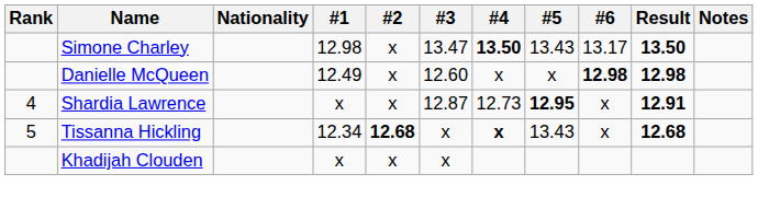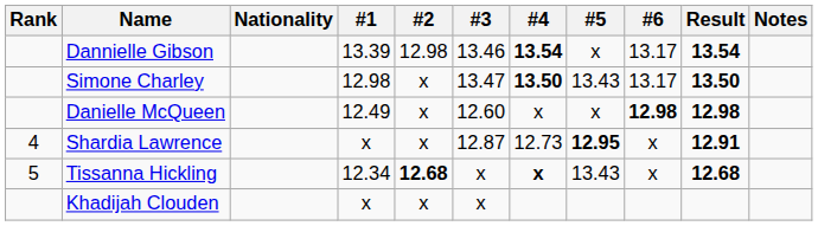 <table class="wikitable sortable" style="text-align:center">
 <tr>
 <th>Rank</th>
 <th>Name</th>
 <th>Nationality</th>
 <th>#1</th>
 <th>#2</th>
 <th>#3</th>
 <th>#4</th>
 <th>#5</th>
 <th>#6</th>
 <th>Result</th>
 <th>Notes</th>
+</tr>
+<tr>
+<td></td>
+<td align=left><a href='#'>Dannielle Gibson</a></td>
+<td align=left></td>
+<td>13.39</td>
+<td>12.98</td>
+<td>13.46</td>
+<td><strong>13.54</strong></td>
+<td>x</td>
+<td>13.17</td>
+<td><strong>13.54</strong></td>
+<td></td>
 </tr>
 <tr>
 <td></td>
 <td align=left><a href='#'>Simone Charley</a></td>
 <td align=left></td>
 <td>12.98</td>
 <td>x</td>
 <td>13.47</td>
 <td><strong>13.50</strong></td>
 <td>13.43</td>
 <td>13.17</td>
 <td><strong>13.50</strong></td>
 <td></td>
 </tr>
 <tr>
 <td></td>
 <td align=left><a href='#'>Danielle McQueen</a></td>
 <td align=left></td>
 <td>12.49</td>
 <td>x</td>
 <td>12.60</td>
 <td>x</td>
 <td>x</td>
 <td><strong>12.98</strong></td>
 <td><strong>12.98</strong></td>
 <td></td>
 </tr>
 <tr>
 <td>4</td>
 <td align=left><a href='#'>Shardia Lawrence</a></td>
 <td align=left></td>
 <td>x</td>
 <td>x</td>
 <td>12.87</td>
 <td>12.73</td>
 <td><strong>12.95</strong></td>
 <td>x</td>
 <td><strong>12.91</strong></td>
 <td></td>
 </tr>
 <tr>
 <td>5</td>
 <td align=left><a href='#'>Tissanna Hickling</a></td>
 <td align=left></td>
 <td>12.34</td>
 <td><strong>12.68</strong></td>
 <td>x</td>
 <td><strong>x</strong></td>
 <td>13.43</td>
 <td>x</td>
 <td><strong>12.68</strong></td>
 <td></td>
 </tr>
 <tr>
 <td></td>
 <td align=left><a href='#'>Khadijah Clouden</a></td>
 <td align=left></td>
 <td>x</td>
 <td>x</td>
 <td>x</td>
 <td></td>
 <td></td>
 <td></td>
 <td><strong></strong></td>
 <td></td>
 </tr>
 </table>
